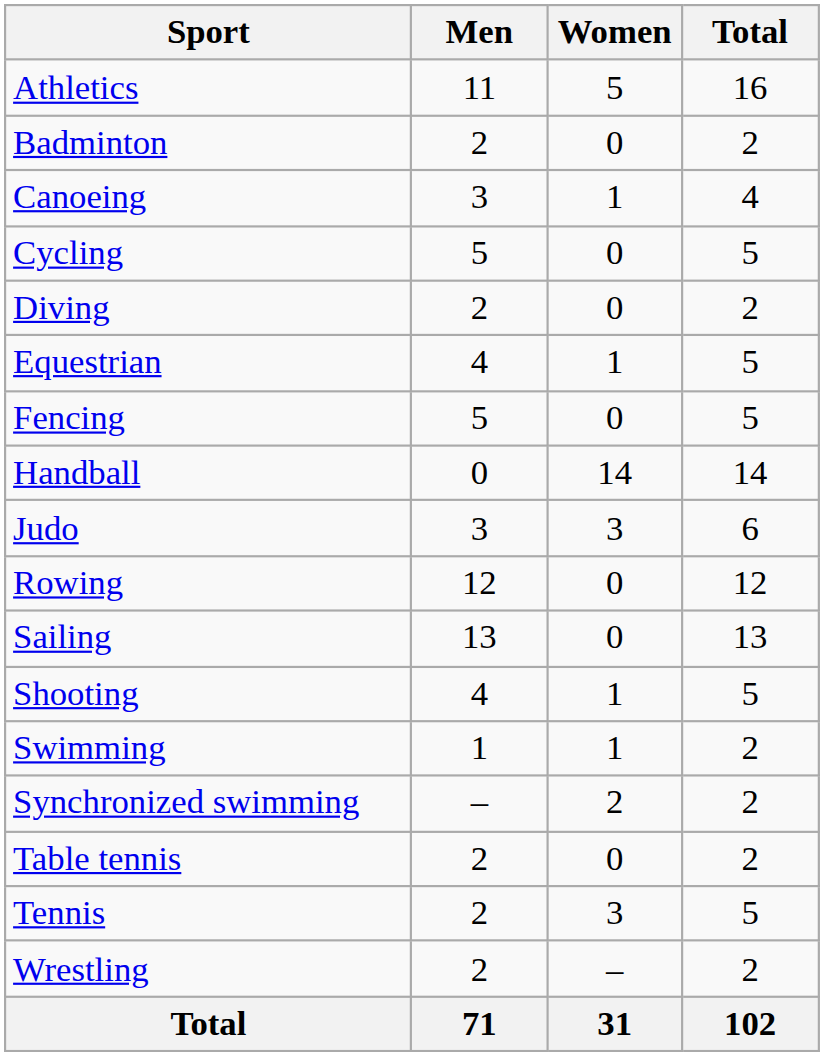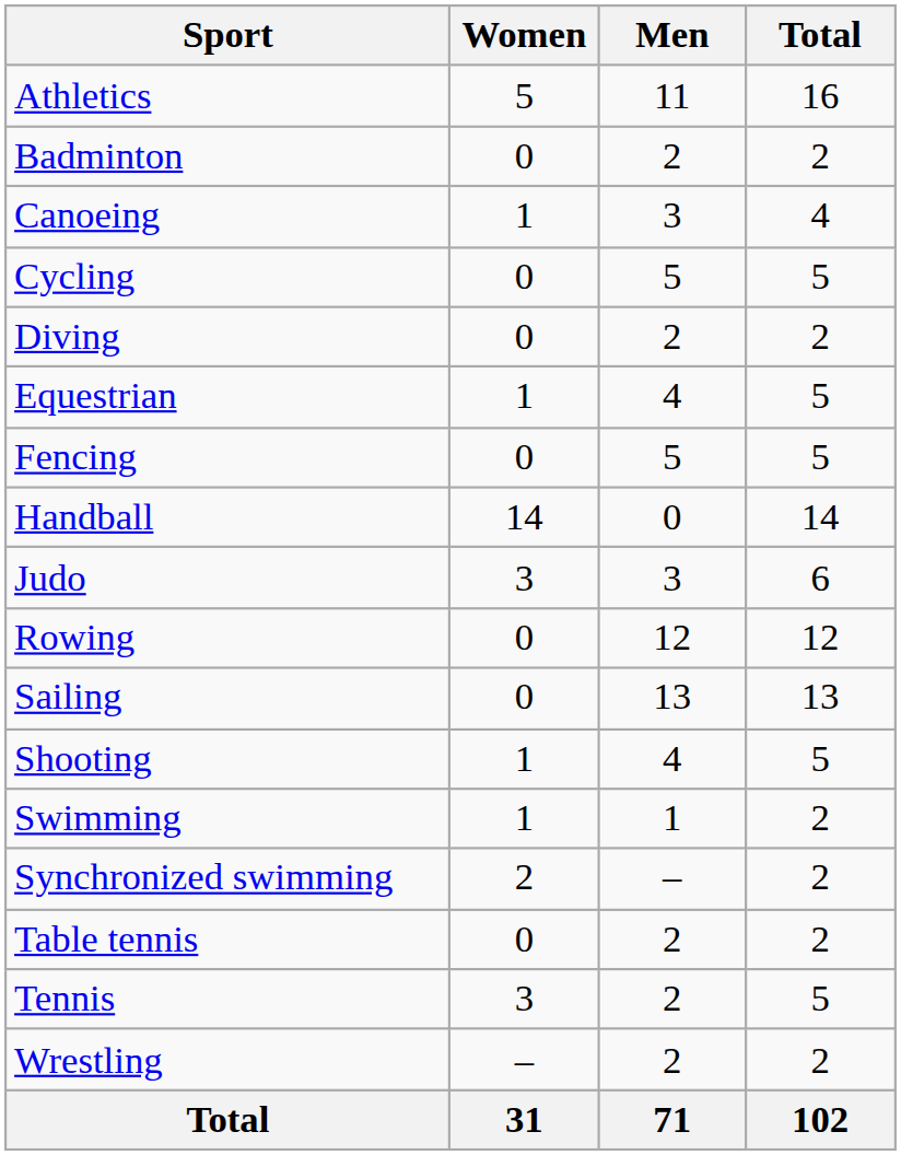 <table class="wikitable sortable" style="text-align:center;">
 <tr>
 <th width=180>Sport</th>
+<th width=55>Women</th>
 <th width=55>Men</th>
-<th width=55>Women</th>
 <th width=55>Total</th>
 </tr>
 <tr>
 <td align=left><a href='#'>Athletics</a></td>
+<td>5</td>
 <td>11</td>
-<td>5</td>
 <td>16</td>
 </tr>
 <tr>
 <td align=left><a href='#'>Badminton</a></td>
+<td>0</td>
 <td>2</td>
-<td>0</td>
 <td>2</td>
 </tr>
 <tr>
 <td align=left><a href='#'>Canoeing</a></td>
+<td>1</td>
 <td>3</td>
-<td>1</td>
 <td>4</td>
 </tr>
 <tr>
 <td align=left><a href='#'>Cycling</a></td>
+<td>0</td>
 <td>5</td>
-<td>0</td>
 <td>5</td>
 </tr>
 <tr>
 <td align=left><a href='#'>Diving</a></td>
+<td>0</td>
 <td>2</td>
-<td>0</td>
 <td>2</td>
 </tr>
 <tr>
 <td align=left><a href='#'>Equestrian</a></td>
+<td>1</td>
 <td>4</td>
-<td>1</td>
 <td>5</td>
 </tr>
 <tr>
 <td align=left><a href='#'>Fencing</a></td>
+<td>0</td>
 <td>5</td>
-<td>0</td>
 <td>5</td>
 </tr>
 <tr>
 <td align=left><a href='#'>Handball</a></td>
+<td>14</td>
 <td>0</td>
-<td>14</td>
 <td>14</td>
 </tr>
 <tr>
 <td align=left><a href='#'>Judo</a></td>
 <td>3</td>
 <td>3</td>
 <td>6</td>
 </tr>
 <tr>
 <td align=left><a href='#'>Rowing</a></td>
+<td>0</td>
 <td>12</td>
-<td>0</td>
 <td>12</td>
 </tr>
 <tr>
 <td align=left><a href='#'>Sailing</a></td>
+<td>0</td>
 <td>13</td>
-<td>0</td>
 <td>13</td>
 </tr>
 <tr>
 <td align=left><a href='#'>Shooting</a></td>
+<td>1</td>
 <td>4</td>
-<td>1</td>
 <td>5</td>
 </tr>
 <tr>
 <td align=left><a href='#'>Swimming</a></td>
 <td>1</td>
 <td>1</td>
 <td>2</td>
 </tr>
 <tr>
 <td align=left><a href='#'>Synchronized swimming</a></td>
+<td>2</td>
+<td>–</td>
+<td>2</td>
+</tr>
+<tr>
+<td align=left><a href='#'>Table tennis</a></td>
+<td>0</td>
+<td>2</td>
+<td>2</td>
+</tr>
+<tr>
+<td align=left><a href='#'>Tennis</a></td>
+<td>3</td>
+<td>2</td>
+<td>5</td>
+</tr>
+<tr>
+<td align=left><a href='#'>Wrestling</a></td>
 <td>–</td>
 <td>2</td>
 <td>2</td>
 </tr>
 <tr>
-<td align=left><a href='#'>Table tennis</a></td>
-<td>2</td>
-<td>0</td>
-<td>2</td>
-</tr>
-<tr>
-<td align=left><a href='#'>Tennis</a></td>
-<td>2</td>
-<td>3</td>
-<td>5</td>
-</tr>
-<tr>
-<td align=left><a href='#'>Wrestling</a></td>
-<td>2</td>
-<td>–</td>
-<td>2</td>
-</tr>
-<tr>
 <th>Total</th>
+<th>31</th>
 <th>71</th>
-<th>31</th>
 <th>102</th>
 </tr>
 </table>
